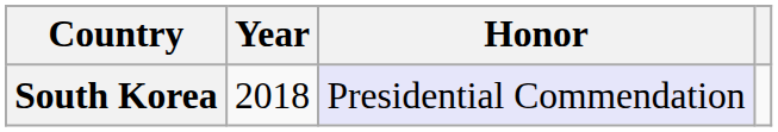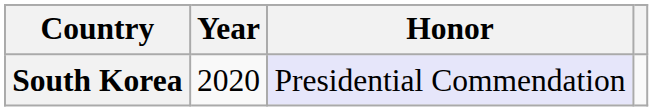 <table class="wikitable plainrowheaders sortable">
 <tr>
 <th scope="col">Country</th>
 <th scope="col">Year</th>
 <th scope="col">Honor</th>
 <th scope="col" class="unsortable"></th>
 </tr>
 <tr>
 <th scope="row">South Korea</th>
-<td style="text-align:center">2018</td>
+<td style="text-align:center">2020</td>
 <td style="background: lavender;">Presidential Commendation</td>
 <td style="text-align:center"></td>
 </tr>
 </table>
